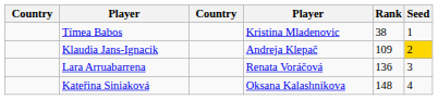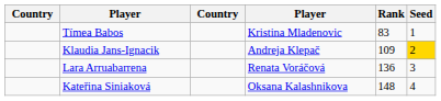 <table class="sortable wikitable">
 <tr>
 <th width="70">Country</th>
 <th width="175">Player</th>
 <th width="70">Country</th>
 <th width="175">Player</th>
 <th>Rank</th>
 <th>Seed</th>
 </tr>
 <tr>
 <td></td>
 <td><a href='#'>Tímea Babos</a></td>
 <td></td>
 <td><a href='#'>Kristina Mladenovic</a></td>
-<td>38</td>
+<td>83</td>
 <td>1</td>
 </tr>
 <tr>
 <td></td>
 <td><a href='#'>Klaudia Jans-Ignacik</a></td>
 <td></td>
 <td><a href='#'>Andreja Klepač</a></td>
 <td>109</td>
 <td style="background: gold;">2</td>
 </tr>
 <tr>
 <td></td>
 <td><a href='#'>Lara Arruabarrena</a></td>
 <td></td>
 <td><a href='#'>Renata Voráčová</a></td>
 <td>136</td>
 <td>3</td>
 </tr>
 <tr>
 <td></td>
 <td><a href='#'>Kateřina Siniaková</a></td>
 <td></td>
 <td><a href='#'>Oksana Kalashnikova</a></td>
 <td>148</td>
 <td>4</td>
 </tr>
 </table>
